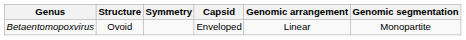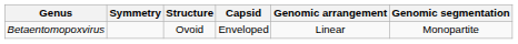 <table class="wikitable sortable" style="text-align:center">
 <tr>
 <th>Genus</th>
+<th>Symmetry</th>
 <th>Structure</th>
-<th>Symmetry</th>
 <th>Capsid</th>
 <th>Genomic arrangement</th>
 <th>Genomic segmentation</th>
 </tr>
 <tr>
 <td><em>Betaentomopoxvirus</em></td>
+<td></td>
 <td>Ovoid</td>
-<td></td>
 <td>Enveloped</td>
 <td>Linear</td>
 <td>Monopartite</td>
 </tr>
 </table>
